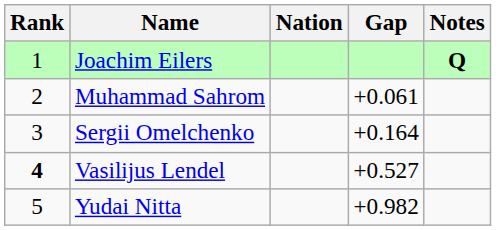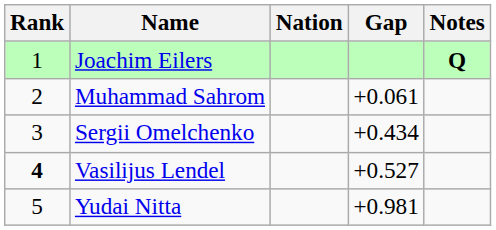 <table class="wikitable sortable" style="text-align:center">
 <tr>
 <th>Rank</th>
 <th>Name</th>
 <th>Nation</th>
 <th>Gap</th>
 <th>Notes</th>
 </tr>
 <tr bgcolor=bbffbb>
 <td>1</td>
 <td align=left><a href='#'>Joachim Eilers</a></td>
 <td align=left></td>
 <td></td>
 <td><strong>Q</strong></td>
 </tr>
 <tr>
 <td>2</td>
 <td align=left><a href='#'>Muhammad Sahrom</a></td>
 <td align=left></td>
 <td>+0.061</td>
 <td></td>
 </tr>
 <tr>
 <td>3</td>
 <td align=left><a href='#'>Sergii Omelchenko</a></td>
 <td align=left></td>
-<td>+0.164</td>
+<td>+0.434</td>
 <td></td>
 </tr>
 <tr>
 <td><strong>4</strong></td>
 <td align=left><a href='#'>Vasilijus Lendel</a></td>
 <td align=left></td>
 <td>+0.527</td>
 <td></td>
 </tr>
 <tr>
 <td>5</td>
 <td align=left><a href='#'>Yudai Nitta</a></td>
 <td align=left></td>
-<td>+0.982</td>
+<td>+0.981</td>
 <td></td>
 </tr>
 </table>
